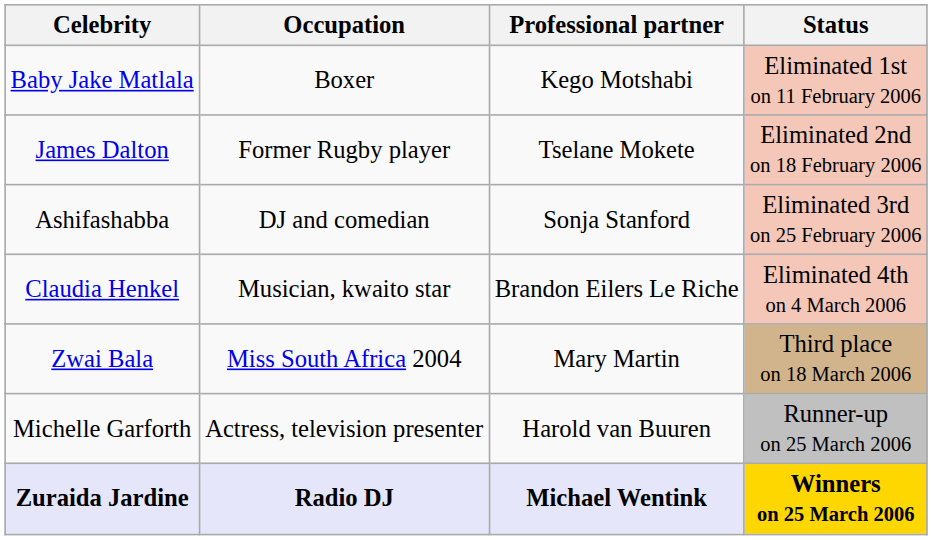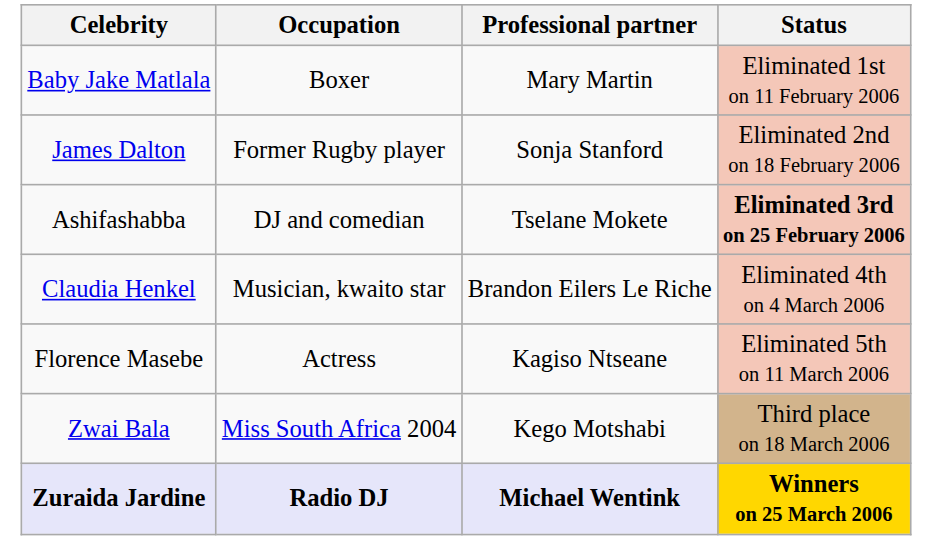 <table class="wikitable"  style="margin:auto; text-align:center; font-size:95%;">
 <tr>
 <th>Celebrity</th>
 <th>Occupation</th>
 <th>Professional partner</th>
 <th>Status</th>
 </tr>
 <tr>
 <td><a href='#'>Baby Jake Matlala</a></td>
 <td>Boxer</td>
-<td>Kego Motshabi</td>
+<td>Mary Martin</td>
 <td style="background:#f4c7b8;">Eliminated 1st<br><small>on 11 February 2006</small></td>
 </tr>
 <tr>
 <td><a href='#'>James Dalton</a></td>
 <td>Former Rugby player</td>
-<td>Tselane Mokete</td>
+<td>Sonja Stanford</td>
 <td style="background:#f4c7b8;">Eliminated 2nd<br><small>on 18 February 2006</small></td>
 </tr>
 <tr>
 <td>Ashifashabba</td>
 <td>DJ and comedian</td>
-<td>Sonja Stanford</td>
-<td style="background:#f4c7b8;">Eliminated 3rd<br><small>on 25 February 2006</small></td>
+<td>Tselane Mokete</td>
+<td style="background:#f4c7b8;"><strong>Eliminated 3rd<br><small>on 25 February 2006</small></strong></td>
 </tr>
 <tr>
 <td><a href='#'>Claudia Henkel</a></td>
 <td>Musician, kwaito star</td>
 <td>Brandon Eilers Le Riche</td>
 <td style="background:#f4c7b8;">Eliminated 4th<br><small>on 4 March 2006</small></td>
 </tr>
 <tr>
+<td>Florence Masebe</td>
+<td>Actress</td>
+<td>Kagiso Ntseane</td>
+<td style="background:#f4c7b8;">Eliminated 5th<br><small>on 11 March 2006</small></td>
+</tr>
+<tr>
 <td><a href='#'>Zwai Bala</a></td>
 <td><a href='#'>Miss South Africa</a> 2004</td>
-<td>Mary Martin</td>
+<td>Kego Motshabi</td>
 <td style="background:tan;">Third place<br><small>on 18 March 2006</small></td>
-</tr>
-<tr>
-<td>Michelle Garforth</td>
-<td>Actress, television presenter</td>
-<td>Harold van Buuren</td>
-<td style="background:silver;">Runner-up<br><small>on 25 March 2006</small></td>
 </tr>
 <tr>
 <td style="background:lavender;"><strong>Zuraida Jardine</strong></td>
 <td style="background:lavender;"><strong>Radio DJ</strong></td>
 <td style="background:lavender;"><strong>Michael Wentink</strong></td>
 <td style="background:gold;"><strong>Winners<br><small>on 25 March 2006</small></strong></td>
 </tr>
 </table>
